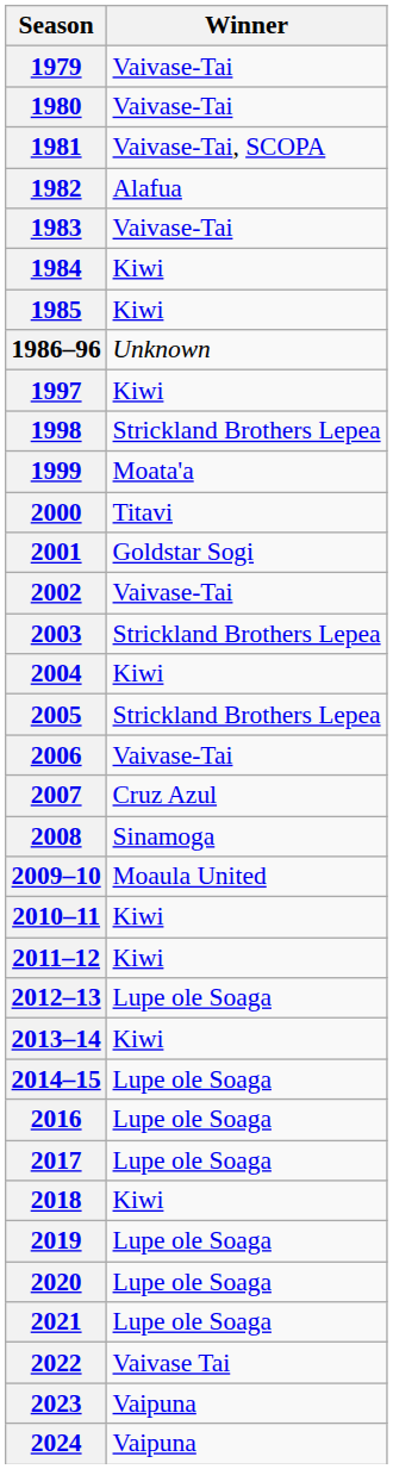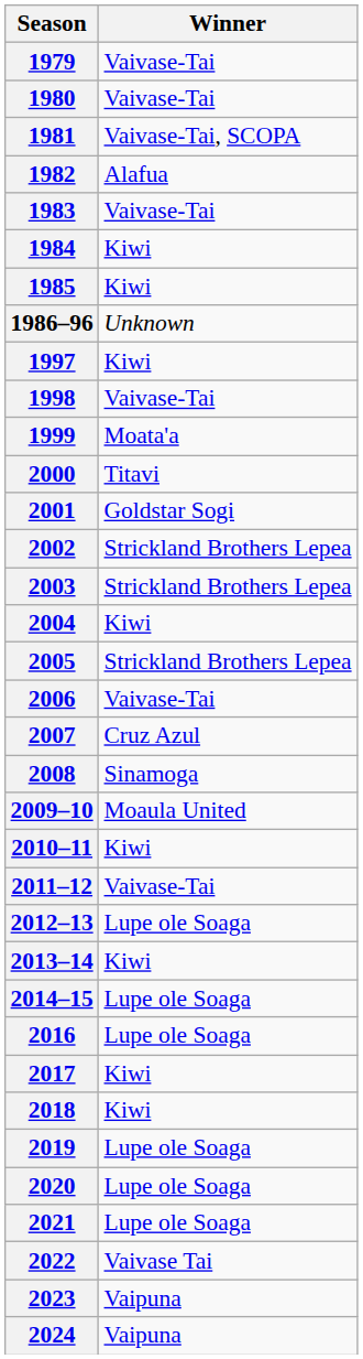 <table class="wikitable plainrowheaders sortable">
 <tr>
 <th scope=col>Season</th>
 <th scope=col>Winner</th>
 </tr>
 <tr>
 <th scope=row><a href='#'>1979</a></th>
 <td><a href='#'>Vaivase-Tai</a></td>
 </tr>
 <tr>
 <th scope=row><a href='#'>1980</a></th>
 <td><a href='#'>Vaivase-Tai</a></td>
 </tr>
 <tr>
 <th scope=row><a href='#'>1981</a></th>
 <td><a href='#'>Vaivase-Tai</a>, <a href='#'>SCOPA</a></td>
 </tr>
 <tr>
 <th scope=row><a href='#'>1982</a></th>
 <td><a href='#'>Alafua</a></td>
 </tr>
 <tr>
 <th scope=row><a href='#'>1983</a></th>
 <td><a href='#'>Vaivase-Tai</a></td>
 </tr>
 <tr>
 <th scope=row><a href='#'>1984</a></th>
 <td><a href='#'>Kiwi</a></td>
 </tr>
 <tr>
 <th scope=row><a href='#'>1985</a></th>
 <td><a href='#'>Kiwi</a></td>
 </tr>
 <tr>
 <th scope=row>1986–96</th>
 <td><em>Unknown</em></td>
 </tr>
 <tr>
 <th scope=row><a href='#'>1997</a></th>
 <td><a href='#'>Kiwi</a></td>
 </tr>
 <tr>
 <th scope=row><a href='#'>1998</a></th>
-<td><a href='#'>Strickland Brothers Lepea</a></td>
+<td><a href='#'>Vaivase-Tai</a></td>
 </tr>
 <tr>
 <th scope=row><a href='#'>1999</a></th>
 <td><a href='#'>Moata'a</a></td>
 </tr>
 <tr>
 <th scope=row><a href='#'>2000</a></th>
 <td><a href='#'>Titavi</a></td>
 </tr>
 <tr>
 <th scope=row><a href='#'>2001</a></th>
 <td><a href='#'>Goldstar Sogi</a></td>
 </tr>
 <tr>
 <th scope=row><a href='#'>2002</a></th>
-<td><a href='#'>Vaivase-Tai</a></td>
+<td><a href='#'>Strickland Brothers Lepea</a></td>
 </tr>
 <tr>
 <th scope=row><a href='#'>2003</a></th>
 <td><a href='#'>Strickland Brothers Lepea</a></td>
 </tr>
 <tr>
 <th scope=row><a href='#'>2004</a></th>
 <td><a href='#'>Kiwi</a></td>
 </tr>
 <tr>
 <th scope=row><a href='#'>2005</a></th>
 <td><a href='#'>Strickland Brothers Lepea</a></td>
 </tr>
 <tr>
 <th scope=row><a href='#'>2006</a></th>
 <td><a href='#'>Vaivase-Tai</a></td>
 </tr>
 <tr>
 <th scope=row><a href='#'>2007</a></th>
 <td><a href='#'>Cruz Azul</a></td>
 </tr>
 <tr>
 <th scope=row><a href='#'>2008</a></th>
 <td><a href='#'>Sinamoga</a></td>
 </tr>
 <tr>
 <th scope=row><a href='#'>2009–10</a></th>
 <td><a href='#'>Moaula United</a></td>
 </tr>
 <tr>
 <th scope=row><a href='#'>2010–11</a></th>
 <td><a href='#'>Kiwi</a></td>
 </tr>
 <tr>
 <th scope=row><a href='#'>2011–12</a></th>
-<td><a href='#'>Kiwi</a></td>
+<td><a href='#'>Vaivase-Tai</a></td>
 </tr>
 <tr>
 <th scope=row><a href='#'>2012–13</a></th>
 <td><a href='#'>Lupe ole Soaga</a></td>
 </tr>
 <tr>
 <th scope=row><a href='#'>2013–14</a></th>
 <td><a href='#'>Kiwi</a></td>
 </tr>
 <tr>
 <th scope=row><a href='#'>2014–15</a></th>
 <td><a href='#'>Lupe ole Soaga</a></td>
 </tr>
 <tr>
 <th scope=row><a href='#'>2016</a></th>
 <td><a href='#'>Lupe ole Soaga</a></td>
 </tr>
 <tr>
 <th scope=row><a href='#'>2017</a></th>
-<td><a href='#'>Lupe ole Soaga</a></td>
+<td><a href='#'>Kiwi</a></td>
 </tr>
 <tr>
 <th scope=row><a href='#'>2018</a></th>
 <td><a href='#'>Kiwi</a></td>
 </tr>
 <tr>
 <th scope=row><a href='#'>2019</a></th>
 <td><a href='#'>Lupe ole Soaga</a></td>
 </tr>
 <tr>
 <th scope=row><a href='#'>2020</a></th>
 <td><a href='#'>Lupe ole Soaga</a></td>
 </tr>
 <tr>
 <th scope=row><a href='#'>2021</a></th>
 <td><a href='#'>Lupe ole Soaga</a></td>
 </tr>
 <tr>
 <th scope=row><a href='#'>2022</a></th>
 <td><a href='#'>Vaivase Tai</a></td>
 </tr>
 <tr>
 <th scope=row><a href='#'>2023</a></th>
 <td><a href='#'>Vaipuna</a></td>
 </tr>
 <tr>
 <th scope=row><a href='#'>2024</a></th>
 <td><a href='#'>Vaipuna</a></td>
 </tr>
 </table>
